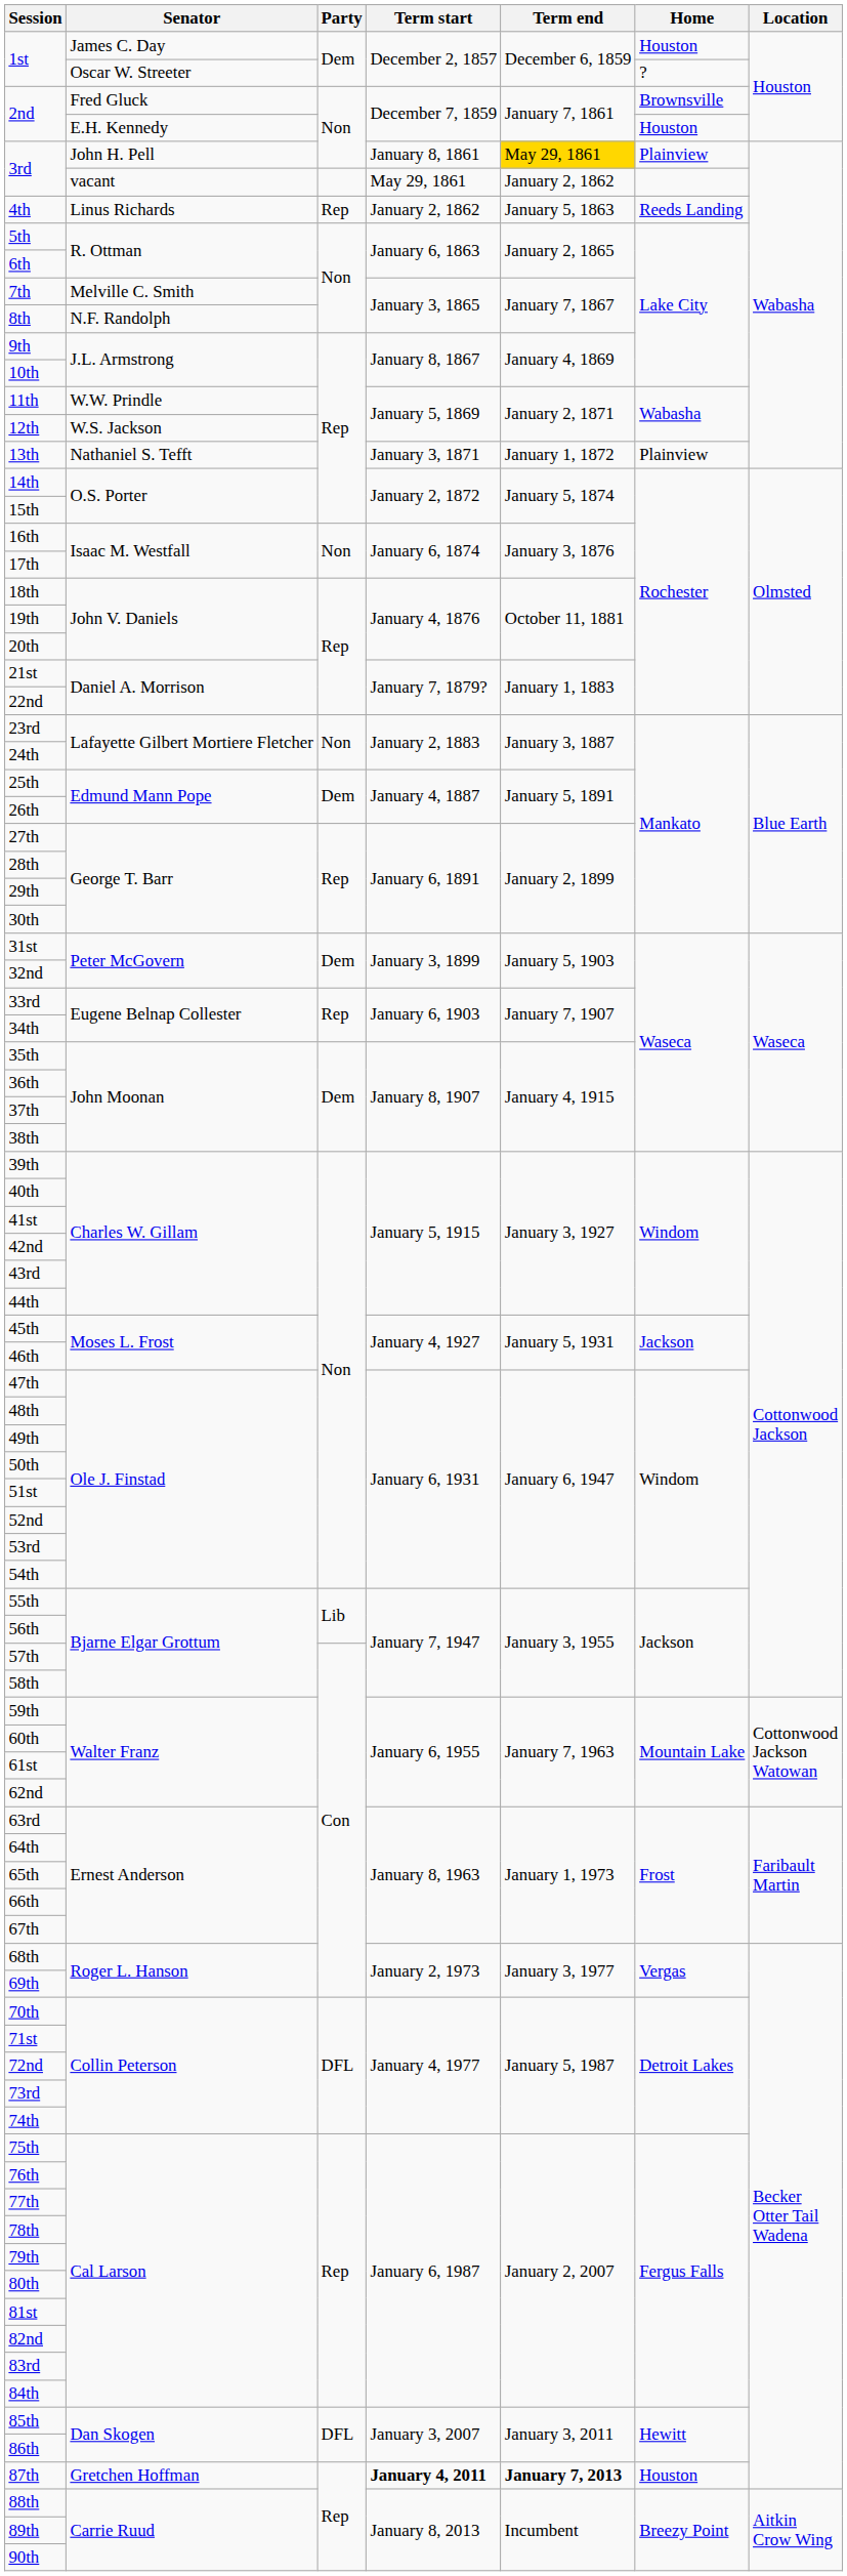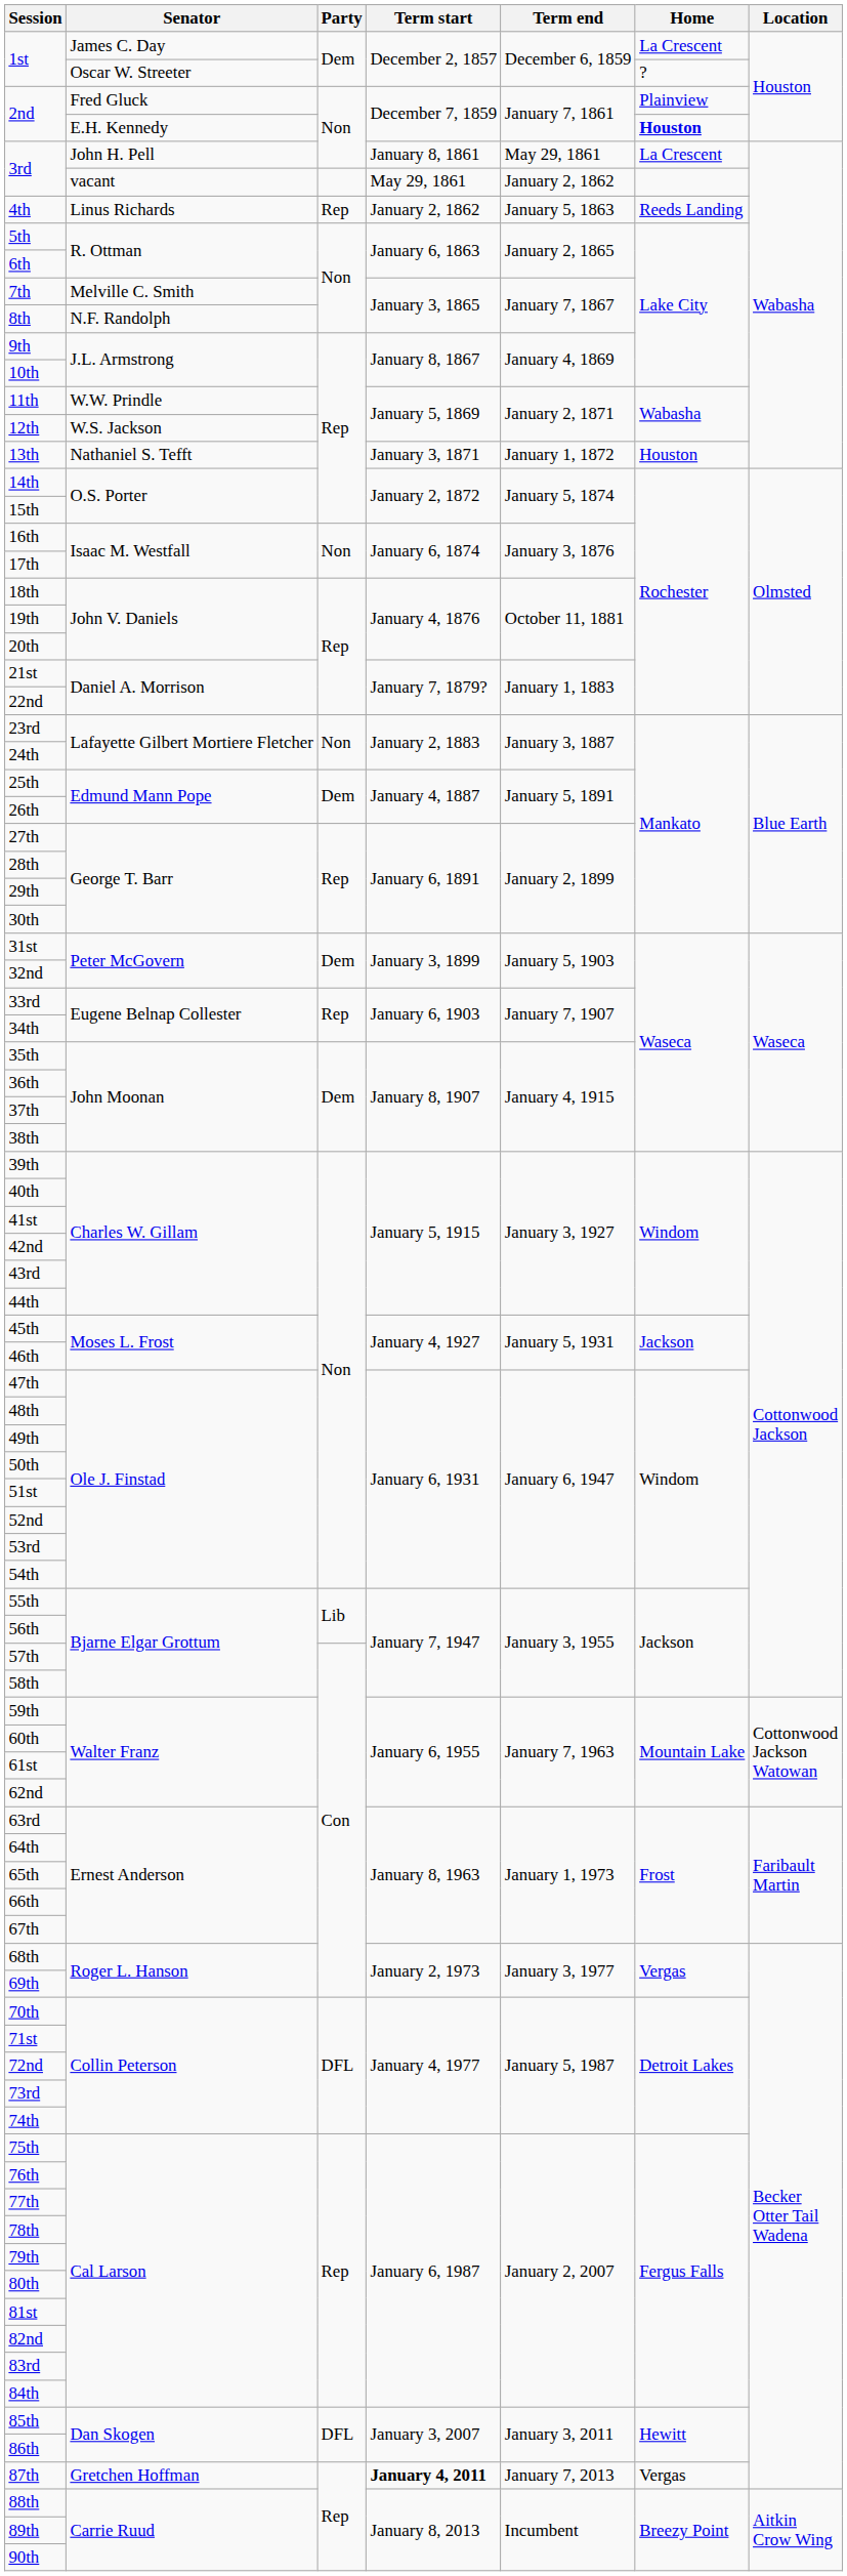 <table class="wikitable">
 <tr>
 <th>Session</th>
 <th>Senator</th>
 <th>Party</th>
 <th>Term start</th>
 <th>Term end</th>
 <th>Home</th>
 <th>Location</th>
 </tr>
 <tr>
 <td rowspan="2"><a href='#'>1st</a></td>
 <td>James C. Day</td>
 <td rowspan="2" >Dem</td>
 <td rowspan="2">December 2, 1857</td>
 <td rowspan="2">December 6, 1859</td>
-<td><a href='#'>Houston</a></td>
+<td><a href='#'>La Crescent</a></td>
 <td rowspan="4"><a href='#'>Houston</a></td>
 </tr>
 <tr>
 <td>Oscar W. Streeter</td>
 <td>?</td>
 </tr>
 <tr>
 <td rowspan="2"><a href='#'>2nd</a></td>
 <td>Fred Gluck</td>
 <td rowspan="3" >Non</td>
 <td rowspan="2">December 7, 1859</td>
 <td rowspan="2">January 7, 1861</td>
-<td><a href='#'>Brownsville</a></td>
+<td><a href='#'>Plainview</a></td>
 </tr>
 <tr>
 <td>E.H. Kennedy</td>
-<td><a href='#'>Houston</a></td>
+<td><strong><a href='#'>Houston</a></strong></td>
 </tr>
 <tr>
 <td rowspan="3"><a href='#'>3rd</a></td>
 <td>John H. Pell</td>
 <td>January 8, 1861</td>
-<td style="background: gold;">May 29, 1861</td>
-<td><a href='#'>Plainview</a></td>
+<td>May 29, 1861</td>
+<td><a href='#'>La Crescent</a></td>
 <td rowspan="15"><a href='#'>Wabasha</a></td>
 </tr>
 <tr>
 <td>vacant</td>
 <td></td>
 <td>May 29, 1861</td>
 <td>January 2, 1862</td>
 <td></td>
 </tr>
 <tr>
 <td rowspan="2">Linus Richards</td>
 <td rowspan="2" >Rep</td>
 <td rowspan="2">January 2, 1862</td>
 <td rowspan="2">January 5, 1863</td>
 <td rowspan="2"><a href='#'>Reeds Landing</a></td>
 </tr>
 <tr>
 <td><a href='#'>4th</a></td>
 </tr>
 <tr>
 <td><a href='#'>5th</a></td>
 <td rowspan="2">R. Ottman</td>
 <td rowspan="5" >Non</td>
 <td rowspan="2">January 6, 1863</td>
 <td rowspan="2">January 2, 1865</td>
 <td rowspan="7"><a href='#'>Lake City</a></td>
 </tr>
 <tr>
 <td><a href='#'>6th</a></td>
 </tr>
 <tr>
 <td rowspan="2"><a href='#'>7th</a></td>
 <td>Melville C. Smith</td>
 <td rowspan="3">January 3, 1865</td>
 <td rowspan="3">January 7, 1867</td>
 </tr>
 <tr>
 <td rowspan="2">N.F. Randolph</td>
 </tr>
 <tr>
 <td><a href='#'>8th</a></td>
 </tr>
 <tr>
 <td><a href='#'>9th</a></td>
 <td rowspan="2">J.L. Armstrong</td>
 <td rowspan="8" >Rep</td>
 <td rowspan="2">January 8, 1867</td>
 <td rowspan="2">January 4, 1869</td>
 </tr>
 <tr>
 <td><a href='#'>10th</a></td>
 </tr>
 <tr>
 <td rowspan="2"><a href='#'>11th</a></td>
 <td>W.W. Prindle</td>
 <td rowspan="3">January 5, 1869</td>
 <td rowspan="3">January 2, 1871</td>
 <td rowspan="3"><a href='#'>Wabasha</a></td>
 </tr>
 <tr>
 <td rowspan="2">W.S. Jackson</td>
 </tr>
 <tr>
 <td><a href='#'>12th</a></td>
 </tr>
 <tr>
 <td><a href='#'>13th</a></td>
 <td>Nathaniel S. Tefft</td>
 <td>January 3, 1871</td>
 <td>January 1, 1872</td>
-<td>Plainview</td>
+<td><a href='#'>Houston</a></td>
 </tr>
 <tr>
 <td><a href='#'>14th</a></td>
 <td rowspan="2">O.S. Porter</td>
 <td rowspan="2">January 2, 1872</td>
 <td rowspan="2">January 5, 1874</td>
 <td rowspan="9"><a href='#'>Rochester</a></td>
 <td rowspan="9"><a href='#'>Olmsted</a></td>
 </tr>
 <tr>
 <td>15th</td>
 </tr>
 <tr>
 <td>16th</td>
 <td rowspan="2">Isaac M. Westfall</td>
 <td rowspan="2" >Non</td>
 <td rowspan="2">January 6, 1874</td>
 <td rowspan="2">January 3, 1876</td>
 </tr>
 <tr>
 <td>17th</td>
 </tr>
 <tr>
 <td>18th</td>
 <td rowspan="3">John V. Daniels</td>
 <td rowspan="5" >Rep</td>
 <td rowspan="3">January 4, 1876</td>
 <td rowspan="3">October 11, 1881</td>
 </tr>
 <tr>
 <td>19th</td>
 </tr>
 <tr>
 <td>20th</td>
 </tr>
 <tr>
 <td>21st</td>
 <td rowspan="2">Daniel A. Morrison</td>
 <td rowspan="2">January 7, 1879?</td>
 <td rowspan="2">January 1, 1883</td>
 </tr>
 <tr>
 <td>22nd</td>
 </tr>
 <tr>
 <td>23rd</td>
 <td rowspan="2">Lafayette Gilbert Mortiere Fletcher</td>
 <td rowspan="2" >Non</td>
 <td rowspan="2">January 2, 1883</td>
 <td rowspan="2">January 3, 1887</td>
 <td rowspan="8"><a href='#'>Mankato</a></td>
 <td rowspan="8"><a href='#'>Blue Earth</a></td>
 </tr>
 <tr>
 <td>24th</td>
 </tr>
 <tr>
 <td>25th</td>
 <td rowspan="2"><a href='#'>Edmund Mann Pope</a></td>
 <td rowspan="2" >Dem</td>
 <td rowspan="2">January 4, 1887</td>
 <td rowspan="2">January 5, 1891</td>
 </tr>
 <tr>
 <td>26th</td>
 </tr>
 <tr>
 <td>27th</td>
 <td rowspan="4">George T. Barr</td>
 <td rowspan="4" >Rep</td>
 <td rowspan="4">January 6, 1891</td>
 <td rowspan="4">January 2, 1899</td>
 </tr>
 <tr>
 <td>28th</td>
 </tr>
 <tr>
 <td>29th</td>
 </tr>
 <tr>
 <td>30th</td>
 </tr>
 <tr>
 <td>31st</td>
 <td rowspan="2"><a href='#'>Peter McGovern</a></td>
 <td rowspan="2" >Dem</td>
 <td rowspan="2">January 3, 1899</td>
 <td rowspan="2">January 5, 1903</td>
 <td rowspan="8"><a href='#'>Waseca</a></td>
 <td rowspan="8"><a href='#'>Waseca</a></td>
 </tr>
 <tr>
 <td>32nd</td>
 </tr>
 <tr>
 <td>33rd</td>
 <td rowspan="2">Eugene Belnap Collester</td>
 <td rowspan="2" >Rep</td>
 <td rowspan="2">January 6, 1903</td>
 <td rowspan="2">January 7, 1907</td>
 </tr>
 <tr>
 <td>34th</td>
 </tr>
 <tr>
 <td>35th</td>
 <td rowspan="4">John Moonan</td>
 <td rowspan="4" >Dem</td>
 <td rowspan="4">January 8, 1907</td>
 <td rowspan="4">January 4, 1915</td>
 </tr>
 <tr>
 <td>36th</td>
 </tr>
 <tr>
 <td>37th</td>
 </tr>
 <tr>
 <td>38th</td>
 </tr>
 <tr>
 <td>39th</td>
 <td rowspan="6"><a href='#'>Charles W. Gillam</a></td>
 <td rowspan="16" >Non</td>
 <td rowspan="6">January 5, 1915</td>
 <td rowspan="6">January 3, 1927</td>
 <td rowspan="6"><a href='#'>Windom</a></td>
 <td rowspan="20"><a href='#'>Cottonwood</a><br><a href='#'>Jackson</a></td>
 </tr>
 <tr>
 <td>40th</td>
 </tr>
 <tr>
 <td>41st</td>
 </tr>
 <tr>
 <td>42nd</td>
 </tr>
 <tr>
 <td>43rd</td>
 </tr>
 <tr>
 <td>44th</td>
 </tr>
 <tr>
 <td>45th</td>
 <td rowspan="2"><a href='#'>Moses L. Frost</a></td>
 <td rowspan="2">January 4, 1927</td>
 <td rowspan="2">January 5, 1931</td>
 <td rowspan="2"><a href='#'>Jackson</a></td>
 </tr>
 <tr>
 <td>46th</td>
 </tr>
 <tr>
 <td>47th</td>
 <td rowspan="8"> <a href='#'>Ole J. Finstad</a></td>
 <td rowspan="8">January 6, 1931</td>
 <td rowspan="8">January 6, 1947</td>
 <td rowspan="8">Windom</td>
 </tr>
 <tr>
 <td>48th</td>
 </tr>
 <tr>
 <td>49th</td>
 </tr>
 <tr>
 <td>50th</td>
 </tr>
 <tr>
 <td>51st</td>
 </tr>
 <tr>
 <td>52nd</td>
 </tr>
 <tr>
 <td>53rd</td>
 </tr>
 <tr>
 <td>54th</td>
 </tr>
 <tr>
 <td>55th</td>
 <td rowspan="4"><a href='#'>Bjarne Elgar Grottum</a></td>
 <td rowspan="2" >Lib</td>
 <td rowspan="4">January 7, 1947</td>
 <td rowspan="4">January 3, 1955</td>
 <td rowspan="4">Jackson</td>
 </tr>
 <tr>
 <td>56th</td>
 </tr>
 <tr>
 <td>57th</td>
 <td rowspan="13" >Con</td>
 </tr>
 <tr>
 <td>58th</td>
 </tr>
 <tr>
 <td>59th</td>
 <td rowspan="4"><a href='#'>Walter Franz</a></td>
 <td rowspan="4">January 6, 1955</td>
 <td rowspan="4">January 7, 1963</td>
 <td rowspan="4"><a href='#'>Mountain Lake</a></td>
 <td rowspan="4">Cottonwood<br>Jackson<br><a href='#'>Watowan</a></td>
 </tr>
 <tr>
 <td>60th</td>
 </tr>
 <tr>
 <td>61st</td>
 </tr>
 <tr>
 <td>62nd</td>
 </tr>
 <tr>
 <td>63rd</td>
 <td rowspan="5">Ernest Anderson</td>
 <td rowspan="5">January 8, 1963</td>
 <td rowspan="5">January 1, 1973</td>
 <td rowspan="5"><a href='#'>Frost</a></td>
 <td rowspan="5"><a href='#'>Faribault</a><br><a href='#'>Martin</a></td>
 </tr>
 <tr>
 <td>64th</td>
 </tr>
 <tr>
 <td>65th</td>
 </tr>
 <tr>
 <td>66th</td>
 </tr>
 <tr>
 <td>67th</td>
 </tr>
 <tr>
 <td>68th</td>
 <td rowspan="2"><a href='#'>Roger L. Hanson</a></td>
 <td rowspan="2">January 2, 1973</td>
 <td rowspan="2">January 3, 1977</td>
 <td rowspan="2"><a href='#'>Vergas</a></td>
 <td rowspan="20"><a href='#'>Becker</a><br><a href='#'>Otter Tail</a><br><a href='#'>Wadena</a></td>
 </tr>
 <tr>
 <td><a href='#'>69th</a></td>
 </tr>
 <tr>
 <td><a href='#'>70th</a></td>
 <td rowspan="5"> <a href='#'>Collin Peterson</a></td>
 <td rowspan="5" >DFL</td>
 <td rowspan="5">January 4, 1977</td>
 <td rowspan="5">January 5, 1987</td>
 <td rowspan="5"><a href='#'>Detroit Lakes</a></td>
 </tr>
 <tr>
 <td><a href='#'>71st</a></td>
 </tr>
 <tr>
 <td><a href='#'>72nd</a></td>
 </tr>
 <tr>
 <td><a href='#'>73rd</a></td>
 </tr>
 <tr>
 <td><a href='#'>74th</a></td>
 </tr>
 <tr>
 <td><a href='#'>75th</a></td>
 <td rowspan="10"><a href='#'>Cal Larson</a></td>
 <td rowspan="10" >Rep</td>
 <td rowspan="10">January 6, 1987</td>
 <td rowspan="10">January 2, 2007</td>
 <td rowspan="10"><a href='#'>Fergus Falls</a></td>
 </tr>
 <tr>
 <td><a href='#'>76th</a></td>
 </tr>
 <tr>
 <td><a href='#'>77th</a></td>
 </tr>
 <tr>
 <td><a href='#'>78th</a></td>
 </tr>
 <tr>
 <td><a href='#'>79th</a></td>
 </tr>
 <tr>
 <td><a href='#'>80th</a></td>
 </tr>
 <tr>
 <td><a href='#'>81st</a></td>
 </tr>
 <tr>
 <td><a href='#'>82nd</a></td>
 </tr>
 <tr>
 <td><a href='#'>83rd</a></td>
 </tr>
 <tr>
 <td><a href='#'>84th</a></td>
 </tr>
 <tr>
 <td><a href='#'>85th</a></td>
 <td rowspan="2"><a href='#'>Dan Skogen</a></td>
 <td rowspan="2" >DFL</td>
 <td rowspan="2">January 3, 2007</td>
 <td rowspan="2">January 3, 2011</td>
 <td rowspan="2"><a href='#'>Hewitt</a></td>
 </tr>
 <tr>
 <td><a href='#'>86th</a></td>
 </tr>
 <tr>
 <td><a href='#'>87th</a></td>
 <td><a href='#'>Gretchen Hoffman</a></td>
 <td rowspan="4" >Rep</td>
 <td><strong>January 4, 2011</strong></td>
-<td><strong>January 7, 2013</strong></td>
-<td><a href='#'>Houston</a></td>
+<td>January 7, 2013</td>
+<td>Vergas</td>
 </tr>
 <tr>
 <td><a href='#'>88th</a></td>
 <td rowspan="3"> <a href='#'>Carrie Ruud</a></td>
 <td rowspan="3">January 8, 2013</td>
 <td rowspan="3">Incumbent</td>
 <td rowspan="3"><a href='#'>Breezy Point</a></td>
 <td rowspan="3"><a href='#'>Aitkin</a><br><a href='#'>Crow Wing</a></td>
 </tr>
 <tr>
 <td><a href='#'>89th</a></td>
 </tr>
 <tr>
 <td><a href='#'>90th</a></td>
 </tr>
 </table>
